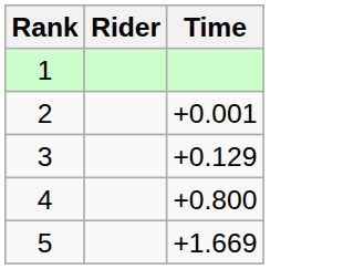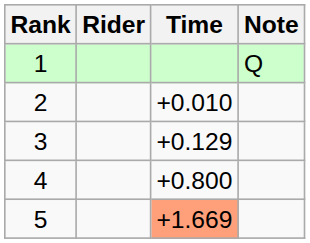 <table class="wikitable" style="font-size:95%" style="text-align:center; width:35em;">
 <tr>
 <th>Rank</th>
 <th>Rider</th>
 <th>Time</th>
+<th>Note</th>
 </tr>
 <tr bgcolor=ccffcc>
 <td align=center>1</td>
 <td align=left></td>
 <td></td>
+<td>Q</td>
 </tr>
 <tr>
 <td align=center>2</td>
 <td align=left></td>
-<td>+0.001</td>
+<td>+0.010</td>
+<td></td>
 </tr>
 <tr>
 <td align=center>3</td>
 <td align=left></td>
 <td>+0.129</td>
+<td></td>
 </tr>
 <tr>
 <td align=center>4</td>
 <td align=left></td>
 <td>+0.800</td>
+<td></td>
 </tr>
 <tr>
 <td align=center>5</td>
 <td align=left></td>
-<td>+1.669</td>
+<td style="background: lightsalmon;">+1.669</td>
+<td></td>
 </tr>
 </table>
